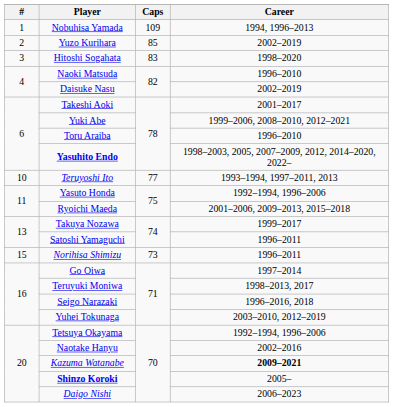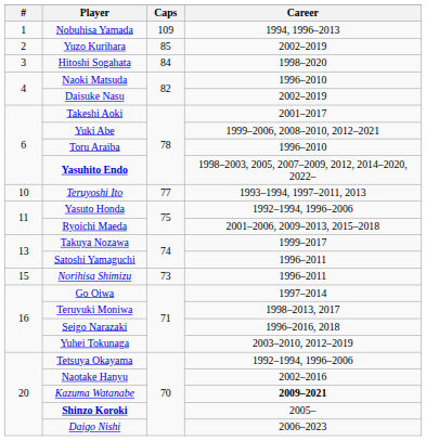 <table class="wikitable" style="text-align:center;">
 <tr>
 </tr>
 <tr>
 <th width=50px>#</th>
 <th style="width:150px;">Player</th>
 <th width=50px>Caps</th>
 <th style="width:350px;">Career</th>
 </tr>
 <tr>
 <td>1</td>
 <td><a href='#'>Nobuhisa Yamada</a></td>
 <td>109</td>
 <td>1994, 1996–2013</td>
 </tr>
 <tr>
 <td>2</td>
 <td><a href='#'>Yuzo Kurihara</a></td>
 <td>85</td>
 <td>2002–2019</td>
 </tr>
 <tr>
 <td>3</td>
 <td><a href='#'>Hitoshi Sogahata</a></td>
-<td>83</td>
+<td>84</td>
 <td>1998–2020</td>
 </tr>
 <tr>
 <td rowspan="2">4</td>
 <td><a href='#'>Naoki Matsuda</a></td>
 <td rowspan="2">82</td>
 <td>1996–2010</td>
 </tr>
 <tr>
 <td><a href='#'>Daisuke Nasu</a></td>
 <td>2002–2019</td>
 </tr>
 <tr>
 <td rowspan="4">6</td>
 <td><a href='#'>Takeshi Aoki</a></td>
 <td rowspan="4">78</td>
 <td>2001–2017</td>
 </tr>
 <tr>
 <td><a href='#'>Yuki Abe</a></td>
 <td>1999–2006, 2008–2010, 2012–2021</td>
 </tr>
 <tr>
 <td><a href='#'>Toru Araiba</a></td>
 <td>1996–2010</td>
 </tr>
 <tr>
 <td><strong><a href='#'>Yasuhito Endo</a></strong></td>
 <td>1998–2003, 2005, 2007–2009, 2012, 2014–2020, 2022–</td>
 </tr>
 <tr>
 <td>10</td>
 <td><em><a href='#'>Teruyoshi Ito</a></em></td>
 <td>77</td>
 <td>1993–1994, 1997–2011, 2013</td>
 </tr>
 <tr>
 <td rowspan="2">11</td>
 <td><a href='#'>Yasuto Honda</a></td>
 <td rowspan="2">75</td>
 <td>1992–1994, 1996–2006</td>
 </tr>
 <tr>
 <td><a href='#'>Ryoichi Maeda</a></td>
 <td>2001–2006, 2009–2013, 2015–2018</td>
 </tr>
 <tr>
 <td rowspan="2">13</td>
 <td><a href='#'>Takuya Nozawa</a></td>
 <td rowspan="2">74</td>
 <td>1999–2017</td>
 </tr>
 <tr>
 <td><a href='#'>Satoshi Yamaguchi</a></td>
 <td>1996–2011</td>
 </tr>
 <tr>
 <td>15</td>
 <td><em><a href='#'>Norihisa Shimizu</a></em></td>
 <td>73</td>
 <td>1996–2011</td>
 </tr>
 <tr>
 <td rowspan="4">16</td>
 <td><a href='#'>Go Oiwa</a></td>
 <td rowspan="4">71</td>
 <td>1997–2014</td>
 </tr>
 <tr>
 <td><a href='#'>Teruyuki Moniwa</a></td>
 <td>1998–2013, 2017</td>
 </tr>
 <tr>
 <td><a href='#'>Seigo Narazaki</a></td>
 <td>1996–2016, 2018</td>
 </tr>
 <tr>
 <td><a href='#'>Yuhei Tokunaga</a></td>
 <td>2003–2010, 2012–2019</td>
 </tr>
 <tr>
 <td rowspan="5">20</td>
 <td><a href='#'>Tetsuya Okayama</a></td>
 <td rowspan="5">70</td>
 <td>1992–1994, 1996–2006</td>
 </tr>
 <tr>
 <td><a href='#'>Naotake Hanyu</a></td>
 <td>2002–2016</td>
 </tr>
 <tr>
 <td><em><a href='#'>Kazuma Watanabe</a></em></td>
 <td><strong>2009–2021</strong></td>
 </tr>
 <tr>
 <td><strong><a href='#'>Shinzo Koroki</a></strong></td>
 <td>2005–</td>
 </tr>
 <tr>
 <td><em><a href='#'>Daigo Nishi</a></em></td>
 <td>2006–2023</td>
 </tr>
 </table>
